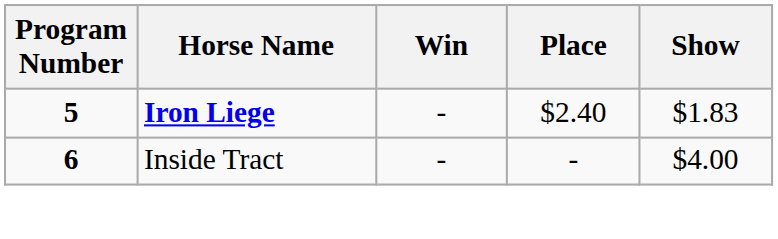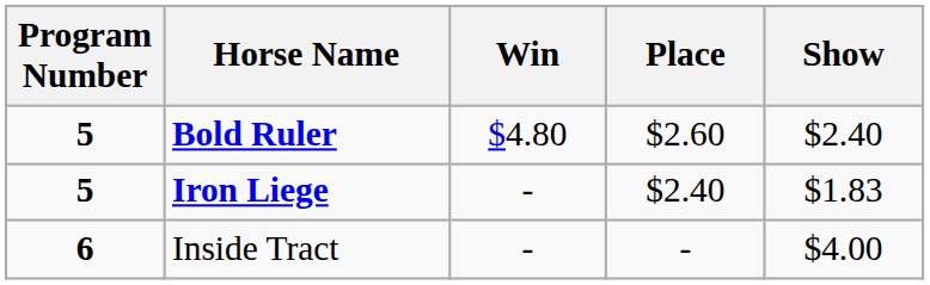 <table class="wikitable sortable" style="font-size:90%">
 <tr>
 <th width="58px">Program <br> Number</th>
 <th width="110px">Horse Name <br></th>
 <th width="58px">Win <br></th>
 <th width="58px">Place <br></th>
 <th width="58px">Show <br></th>
+</tr>
+<tr>
+<td align=center><strong>5</strong></td>
+<td><strong><a href='#'>Bold Ruler</a></strong></td>
+<td align=center><a href='#'>$</a>4.80</td>
+<td align=center>$2.60</td>
+<td align=center>$2.40</td>
 </tr>
 <tr>
 <td align=center><strong>5</strong></td>
 <td><strong><a href='#'>Iron Liege</a></strong></td>
 <td align=center>-</td>
 <td align=center>$2.40</td>
 <td align=center>$1.83</td>
 </tr>
 <tr>
 <td align=center><strong>6</strong></td>
 <td>Inside Tract</td>
 <td align=center>-</td>
 <td align=center>-</td>
 <td align=center>$4.00</td>
 </tr>
 </table>
